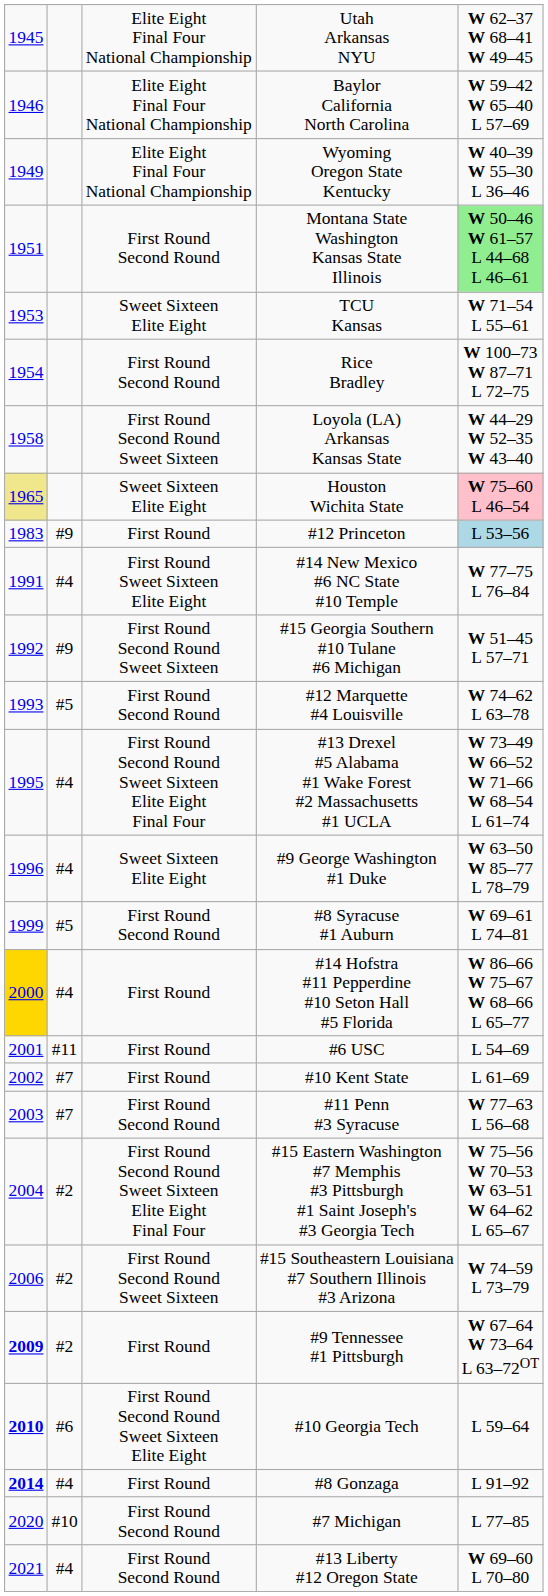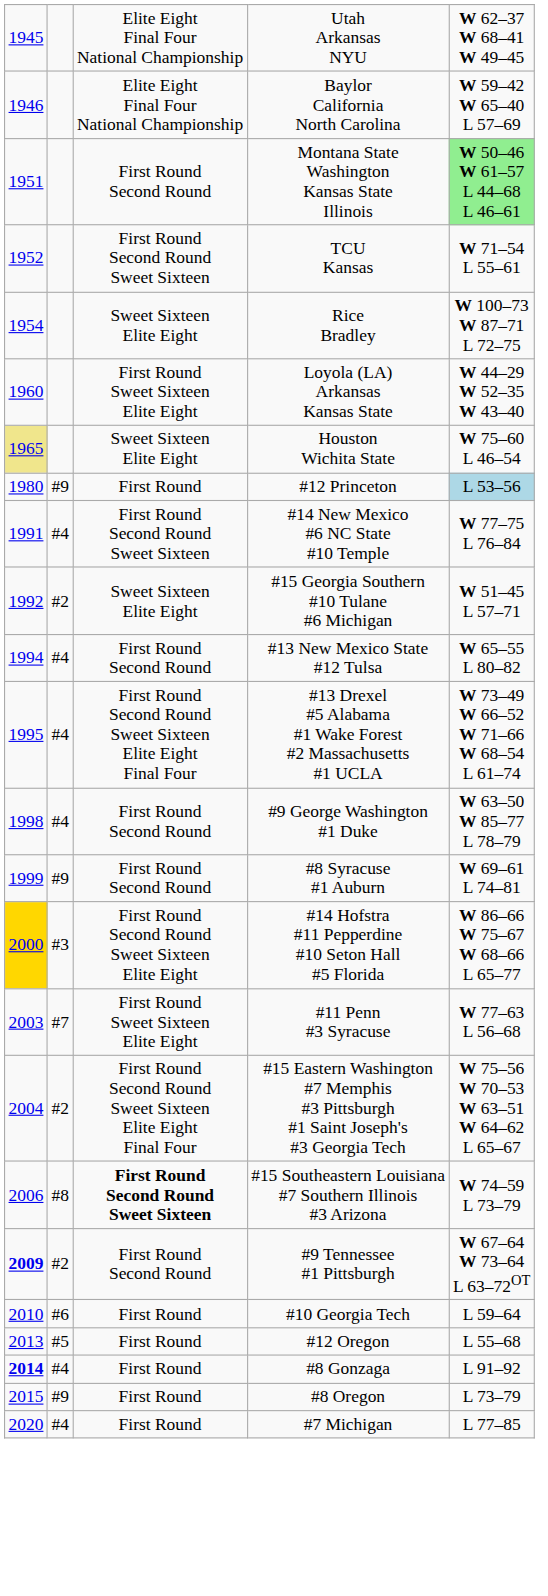 <table class="wikitable">
 <tr align="center">
 <td><a href='#'>1945</a></td>
 <td></td>
 <td>Elite Eight<br>Final Four<br>National Championship</td>
 <td>Utah<br>Arkansas<br>NYU</td>
 <td><strong>W</strong> 62–37<br><strong>W</strong> 68–41<br><strong>W</strong> 49–45</td>
 </tr>
 <tr align="center">
 <td><a href='#'>1946</a></td>
 <td></td>
 <td>Elite Eight<br>Final Four<br>National Championship</td>
 <td>Baylor<br>California<br>North Carolina</td>
 <td><strong>W</strong> 59–42<br><strong>W</strong> 65–40<br>L 57–69</td>
 </tr>
 <tr align="center">
-<td><a href='#'>1949</a></td>
-<td></td>
-<td>Elite Eight<br>Final Four<br>National Championship</td>
-<td>Wyoming<br>Oregon State<br>Kentucky</td>
-<td><strong>W</strong> 40–39<br><strong>W</strong> 55–30<br>L 36–46</td>
-</tr>
-<tr align="center">
 <td><a href='#'>1951</a></td>
 <td></td>
 <td>First Round<br>Second Round</td>
 <td>Montana State<br>Washington<br>Kansas State<br>Illinois</td>
 <td style="background: lightgreen;"><strong>W</strong> 50–46<br><strong>W</strong> 61–57<br>L 44–68<br>L 46–61</td>
 </tr>
 <tr align="center">
-<td><a href='#'>1953</a></td>
+<td><a href='#'>1952</a></td>
 <td></td>
-<td>Sweet Sixteen<br>Elite Eight</td>
+<td>First Round<br>Second Round<br>Sweet Sixteen</td>
 <td>TCU<br>Kansas</td>
 <td><strong>W</strong> 71–54<br>L 55–61</td>
 </tr>
 <tr align="center">
 <td><a href='#'>1954</a></td>
 <td></td>
-<td>First Round<br>Second Round</td>
+<td>Sweet Sixteen<br>Elite Eight</td>
 <td>Rice<br>Bradley</td>
 <td><strong>W</strong> 100–73<br><strong>W</strong> 87–71<br>L 72–75</td>
 </tr>
 <tr align="center">
-<td><a href='#'>1958</a></td>
+<td><a href='#'>1960</a></td>
 <td></td>
-<td>First Round<br>Second Round<br>Sweet Sixteen</td>
+<td>First Round<br>Sweet Sixteen<br>Elite Eight</td>
 <td>Loyola (LA)<br>Arkansas<br>Kansas State</td>
 <td><strong>W</strong> 44–29<br><strong>W</strong> 52–35<br><strong>W</strong> 43–40</td>
 </tr>
 <tr align="center">
 <td style="background: khaki;"><a href='#'>1965</a></td>
 <td></td>
 <td>Sweet Sixteen<br>Elite Eight</td>
 <td>Houston<br>Wichita State</td>
-<td style="background: pink;"><strong>W</strong> 75–60<br>L 46–54</td>
+<td><strong>W</strong> 75–60<br>L 46–54</td>
 </tr>
 <tr align="center">
-<td><a href='#'>1983</a></td>
+<td><a href='#'>1980</a></td>
 <td>#9</td>
 <td>First Round</td>
 <td>#12 Princeton</td>
 <td style="background: lightblue;">L 53–56</td>
 </tr>
 <tr align="center">
 <td><a href='#'>1991</a></td>
 <td>#4</td>
-<td>First Round<br>Sweet Sixteen<br>Elite Eight</td>
+<td>First Round<br>Second Round<br>Sweet Sixteen</td>
 <td>#14 New Mexico<br>#6 NC State<br>#10 Temple</td>
 <td><strong>W</strong> 77–75<br>L 76–84</td>
 </tr>
 <tr align="center">
 <td><a href='#'>1992</a></td>
-<td>#9</td>
-<td>First Round<br>Second Round<br>Sweet Sixteen</td>
+<td>#2</td>
+<td>Sweet Sixteen<br>Elite Eight</td>
 <td>#15 Georgia Southern<br>#10 Tulane<br>#6 Michigan</td>
 <td><strong>W</strong> 51–45<br>L 57–71</td>
 </tr>
 <tr align="center">
-<td><a href='#'>1993</a></td>
-<td>#5</td>
+<td><a href='#'>1994</a></td>
+<td>#4</td>
 <td>First Round<br>Second Round</td>
-<td>#12 Marquette<br>#4 Louisville</td>
-<td><strong>W</strong> 74–62<br>L 63–78</td>
+<td>#13 New Mexico State<br>#12 Tulsa</td>
+<td><strong>W</strong> 65–55<br>L 80–82</td>
 </tr>
 <tr align="center">
 <td><a href='#'>1995</a></td>
 <td>#4</td>
 <td>First Round<br>Second Round<br>Sweet Sixteen<br>Elite Eight<br>Final Four</td>
 <td>#13 Drexel<br>#5 Alabama<br>#1 Wake Forest<br>#2 Massachusetts<br>#1 UCLA</td>
 <td><strong>W</strong> 73–49<br><strong>W</strong> 66–52<br><strong>W</strong> 71–66<br><strong>W</strong> 68–54<br>L 61–74</td>
 </tr>
 <tr align="center">
-<td><a href='#'>1996</a></td>
+<td><a href='#'>1998</a></td>
 <td>#4</td>
-<td>Sweet Sixteen<br>Elite Eight</td>
+<td>First Round<br>Second Round</td>
 <td>#9 George Washington<br>#1 Duke</td>
 <td><strong>W</strong> 63–50<br><strong>W</strong> 85–77<br>L 78–79</td>
 </tr>
 <tr align="center">
 <td><a href='#'>1999</a></td>
-<td>#5</td>
+<td>#9</td>
 <td>First Round<br>Second Round</td>
 <td>#8 Syracuse<br>#1 Auburn</td>
 <td><strong>W</strong> 69–61<br>L 74–81</td>
 </tr>
 <tr align="center">
 <td style="background: gold;"><a href='#'>2000</a></td>
-<td>#4</td>
-<td>First Round</td>
+<td>#3</td>
+<td>First Round<br>Second Round<br>Sweet Sixteen<br>Elite Eight</td>
 <td>#14 Hofstra<br>#11 Pepperdine<br>#10 Seton Hall<br>#5 Florida</td>
 <td><strong>W</strong> 86–66<br><strong>W</strong> 75–67<br><strong>W</strong> 68–66<br>L 65–77</td>
 </tr>
 <tr align="center">
-<td><a href='#'>2001</a></td>
-<td>#11</td>
-<td>First Round</td>
-<td>#6 USC</td>
-<td>L 54–69</td>
-</tr>
-<tr align="center">
-<td><a href='#'>2002</a></td>
-<td>#7</td>
-<td>First Round</td>
-<td>#10 Kent State</td>
-<td>L 61–69</td>
-</tr>
-<tr align="center">
 <td><a href='#'>2003</a></td>
 <td>#7</td>
-<td>First Round<br>Second Round</td>
+<td>First Round<br>Sweet Sixteen<br>Elite Eight</td>
 <td>#11 Penn<br>#3 Syracuse</td>
 <td><strong>W</strong> 77–63<br>L 56–68</td>
 </tr>
 <tr align="center">
 <td><a href='#'>2004</a></td>
 <td>#2</td>
 <td>First Round<br>Second Round<br>Sweet Sixteen<br>Elite Eight<br>Final Four</td>
 <td>#15 Eastern Washington<br>#7 Memphis<br>#3 Pittsburgh<br>#1 Saint Joseph's<br>#3 Georgia Tech</td>
 <td><strong>W</strong> 75–56<br><strong>W</strong> 70–53<br><strong>W</strong> 63–51<br><strong>W</strong> 64–62<br>L 65–67</td>
 </tr>
 <tr align="center">
 <td><a href='#'>2006</a></td>
-<td>#2</td>
-<td>First Round<br>Second Round<br>Sweet Sixteen</td>
+<td>#8</td>
+<td><strong>First Round<br>Second Round<br>Sweet Sixteen</strong></td>
 <td>#15 Southeastern Louisiana<br>#7 Southern Illinois<br>#3 Arizona</td>
 <td><strong>W</strong> 74–59<br>L 73–79</td>
 </tr>
 <tr align="center">
 <td><strong><a href='#'>2009</a></strong></td>
 <td>#2</td>
-<td>First Round</td>
+<td>First Round<br>Second Round</td>
 <td>#9 Tennessee<br>#1 Pittsburgh</td>
 <td><strong>W</strong> 67–64<br><strong>W</strong> 73–64<br>L 63–72<sup>OT</sup></td>
 </tr>
 <tr align="center">
-<td><strong><a href='#'>2010</a></strong></td>
+<td><a href='#'>2010</a></td>
 <td>#6</td>
-<td>First Round<br>Second Round<br>Sweet Sixteen<br>Elite Eight</td>
+<td>First Round</td>
 <td>#10 Georgia Tech</td>
 <td>L 59–64</td>
+</tr>
+<tr align="center">
+<td><a href='#'>2013</a></td>
+<td>#5</td>
+<td>First Round</td>
+<td>#12 Oregon</td>
+<td>L 55–68</td>
 </tr>
 <tr align="center">
 <td><strong><a href='#'>2014</a></strong></td>
 <td>#4</td>
 <td>First Round</td>
 <td>#8 Gonzaga</td>
 <td>L 91–92</td>
 </tr>
 <tr align="center">
+<td><a href='#'>2015</a></td>
+<td>#9</td>
+<td>First Round</td>
+<td>#8 Oregon</td>
+<td>L 73–79</td>
+</tr>
+<tr align="center">
 <td><a href='#'>2020</a></td>
-<td>#10</td>
-<td>First Round<br>Second Round</td>
+<td>#4</td>
+<td>First Round</td>
 <td>#7 Michigan</td>
 <td>L 77–85</td>
 </tr>
-<tr align="center">
-<td><a href='#'>2021</a></td>
-<td>#4</td>
-<td>First Round<br>Second Round</td>
-<td>#13 Liberty<br>#12 Oregon State</td>
-<td><strong>W</strong> 69–60<br>L 70–80</td>
-</tr>
 </table>
